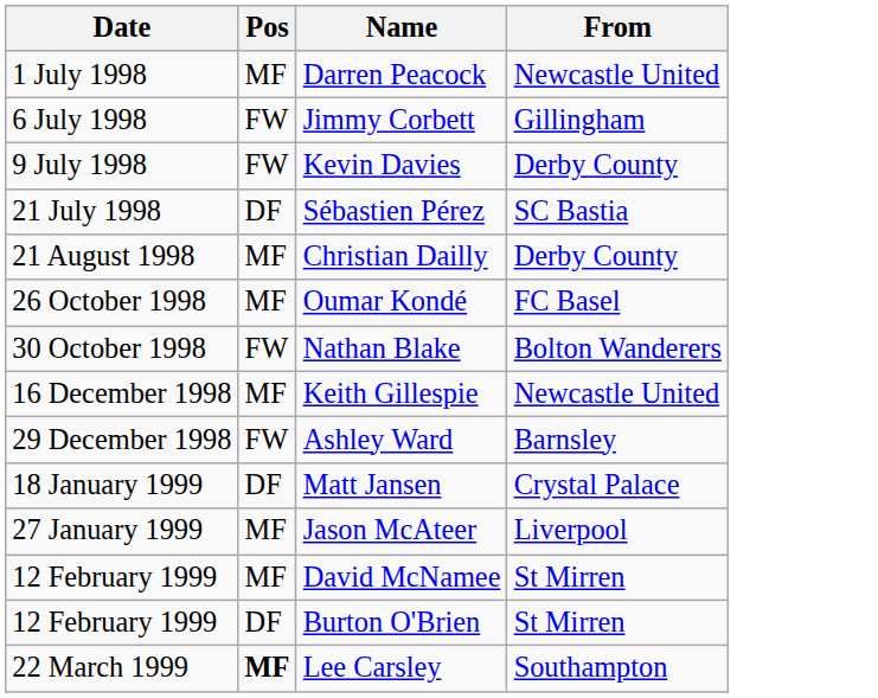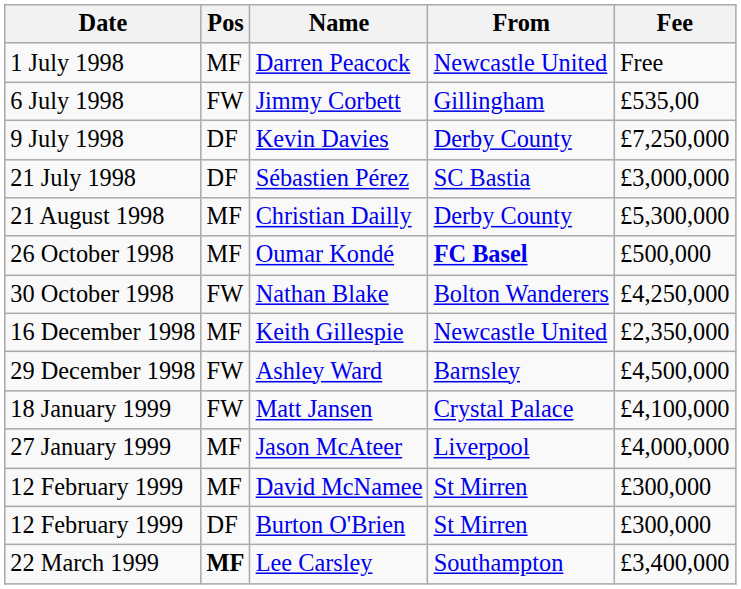 <table class="wikitable">
 <tr>
 <th>Date</th>
 <th>Pos</th>
 <th>Name</th>
 <th>From</th>
+<th>Fee</th>
 </tr>
 <tr>
 <td>1 July 1998</td>
 <td>MF</td>
 <td> <a href='#'>Darren Peacock</a></td>
 <td> <a href='#'>Newcastle United</a></td>
+<td>Free</td>
 </tr>
 <tr>
 <td>6 July 1998</td>
 <td>FW</td>
 <td> <a href='#'>Jimmy Corbett</a></td>
 <td> <a href='#'>Gillingham</a></td>
+<td>£535,00</td>
 </tr>
 <tr>
 <td>9 July 1998</td>
-<td>FW</td>
+<td>DF</td>
 <td> <a href='#'>Kevin Davies</a></td>
 <td> <a href='#'>Derby County</a></td>
+<td>£7,250,000</td>
 </tr>
 <tr>
 <td>21 July 1998</td>
 <td>DF</td>
 <td> <a href='#'>Sébastien Pérez</a></td>
 <td> <a href='#'>SC Bastia</a></td>
+<td>£3,000,000</td>
 </tr>
 <tr>
 <td>21 August 1998</td>
 <td>MF</td>
 <td> <a href='#'>Christian Dailly</a></td>
 <td> <a href='#'>Derby County</a></td>
+<td>£5,300,000</td>
 </tr>
 <tr>
 <td>26 October 1998</td>
 <td>MF</td>
 <td> <a href='#'>Oumar Kondé</a></td>
-<td> <a href='#'>FC Basel</a></td>
+<td><strong> <a href='#'>FC Basel</a></strong></td>
+<td>£500,000</td>
 </tr>
 <tr>
 <td>30 October 1998</td>
 <td>FW</td>
 <td> <a href='#'>Nathan Blake</a></td>
 <td> <a href='#'>Bolton Wanderers</a></td>
+<td>£4,250,000</td>
 </tr>
 <tr>
 <td>16 December 1998</td>
 <td>MF</td>
 <td> <a href='#'>Keith Gillespie</a></td>
 <td> <a href='#'>Newcastle United</a></td>
+<td>£2,350,000</td>
 </tr>
 <tr>
 <td>29 December 1998</td>
 <td>FW</td>
 <td> <a href='#'>Ashley Ward</a></td>
 <td> <a href='#'>Barnsley</a></td>
+<td>£4,500,000</td>
 </tr>
 <tr>
 <td>18 January 1999</td>
-<td>DF</td>
+<td>FW</td>
 <td> <a href='#'>Matt Jansen</a></td>
 <td> <a href='#'>Crystal Palace</a></td>
+<td>£4,100,000</td>
 </tr>
 <tr>
 <td>27 January 1999</td>
 <td>MF</td>
 <td> <a href='#'>Jason McAteer</a></td>
 <td> <a href='#'>Liverpool</a></td>
+<td>£4,000,000</td>
 </tr>
 <tr>
 <td>12 February 1999</td>
 <td>MF</td>
 <td> <a href='#'>David McNamee</a></td>
 <td> <a href='#'>St Mirren</a></td>
+<td>£300,000</td>
 </tr>
 <tr>
 <td>12 February 1999</td>
 <td>DF</td>
 <td> <a href='#'>Burton O'Brien</a></td>
 <td> <a href='#'>St Mirren</a></td>
+<td>£300,000</td>
 </tr>
 <tr>
 <td>22 March 1999</td>
 <td><strong>MF</strong></td>
 <td> <a href='#'>Lee Carsley</a></td>
 <td> <a href='#'>Southampton</a></td>
+<td>£3,400,000</td>
 </tr>
 </table>
